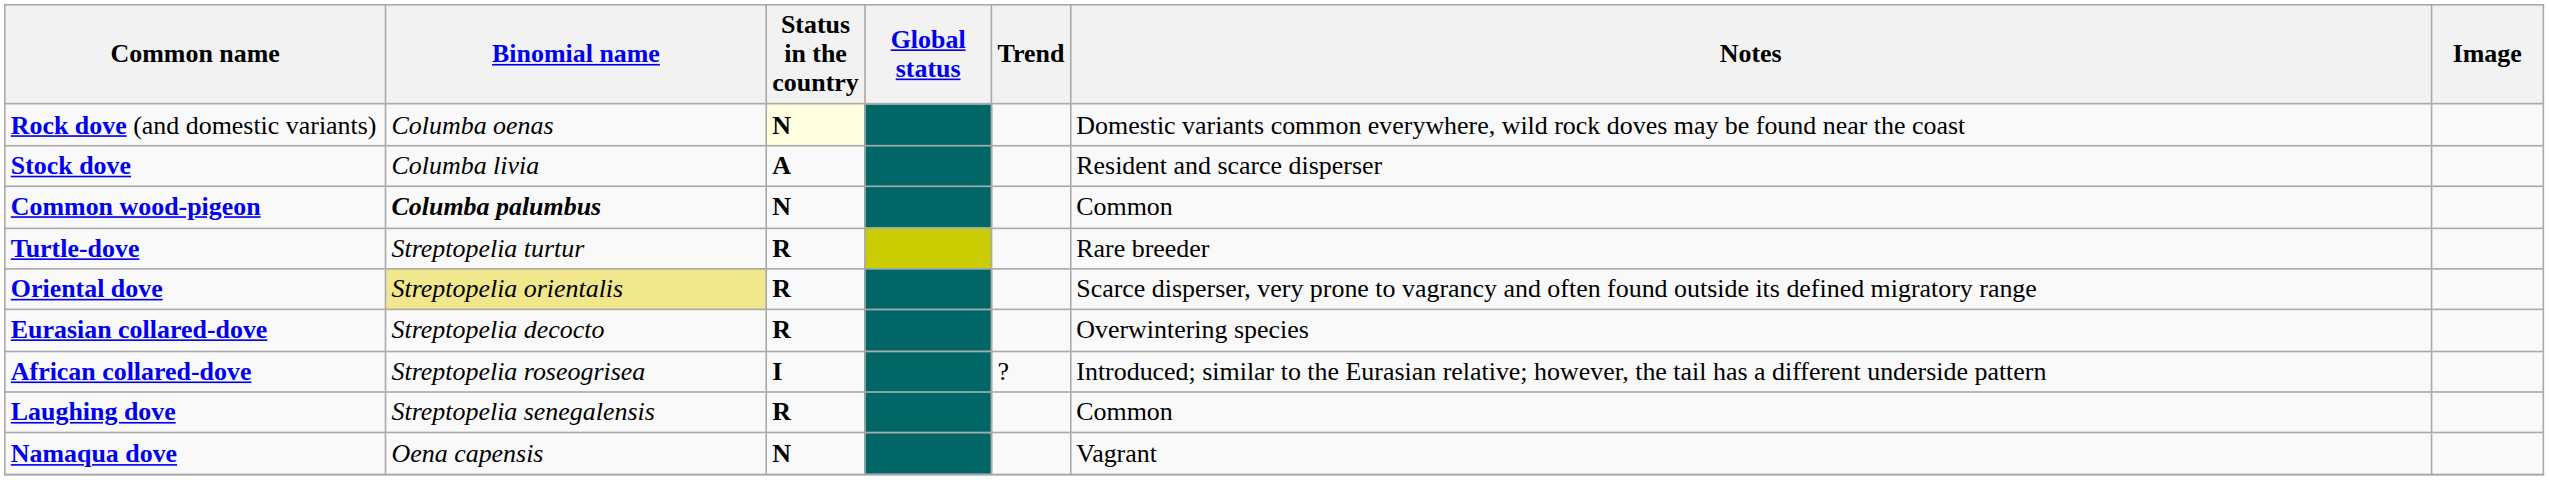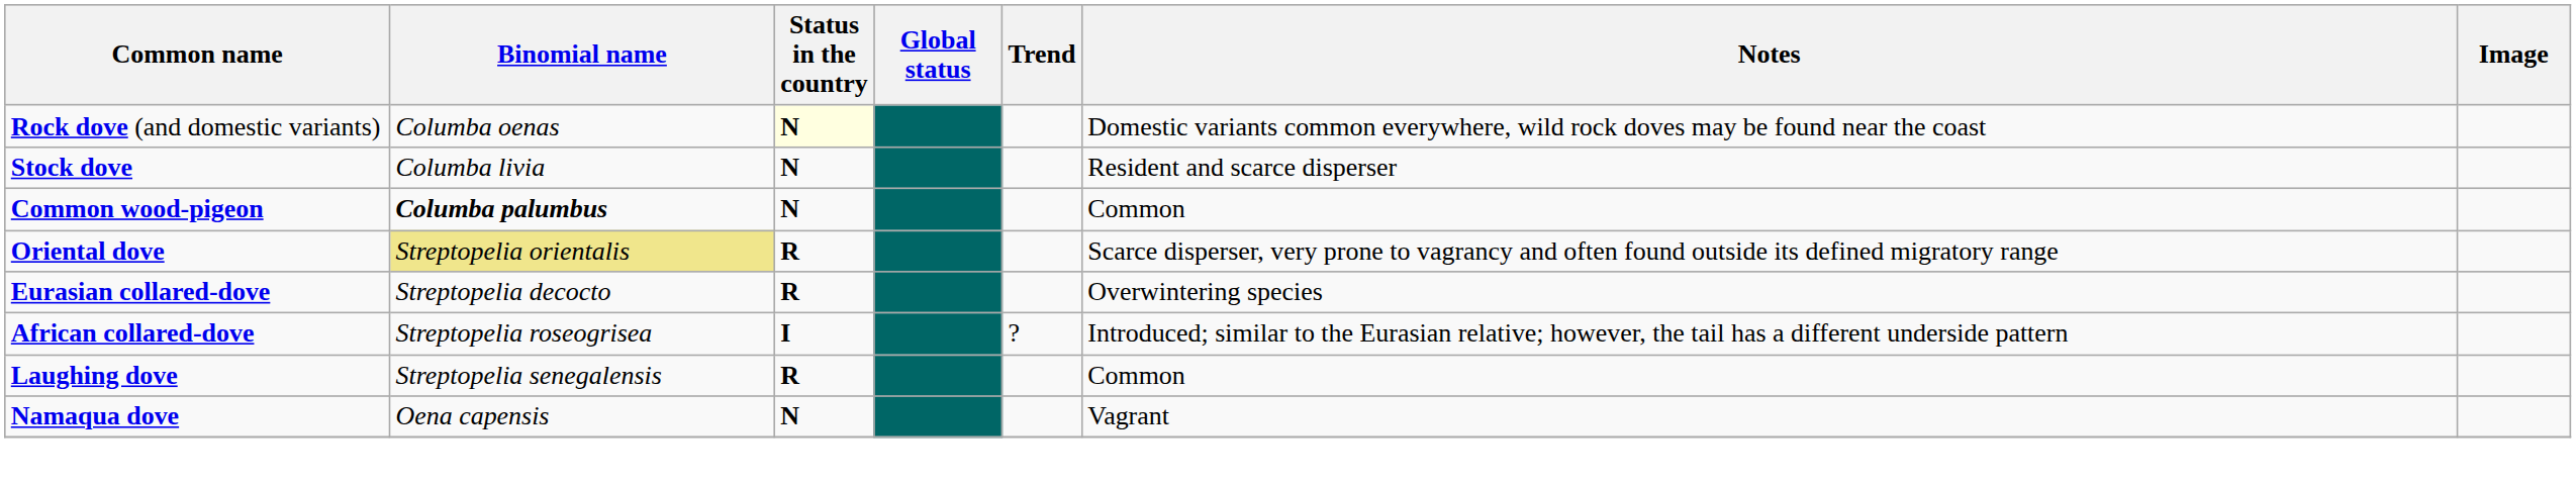 <table class="wikitable sortable">
 <tr>
 <th width="15%">Common name</th>
 <th width="15%"><a href='#'>Binomial name</a></th>
 <th data-sort-type="number" width="1%">Status in the country</th>
 <th width="5%"><a href='#'>Global status</a></th>
 <th width="1%">Trend</th>
 <th class="unsortable">Notes</th>
 <th class="unsortable">Image</th>
 </tr>
 <tr>
 <td><strong><a href='#'>Rock dove</a></strong> (and domestic variants)</td>
 <td><em>Columba oenas</em></td>
 <td style="background: lightyellow;"><strong>N</strong></td>
 <td align=center style="background: #006666"></td>
 <td align=center></td>
 <td>Domestic variants common everywhere, wild rock doves may be found near the coast</td>
 <td></td>
 </tr>
 <tr>
 <td><strong><a href='#'>Stock dove</a></strong></td>
 <td><em>Columba livia</em></td>
-<td><strong>A</strong></td>
+<td><strong>N</strong></td>
 <td align=center style="background: #006666"></td>
 <td align=center></td>
 <td>Resident and scarce disperser</td>
 <td></td>
 </tr>
 <tr>
 <td><strong><a href='#'>Common wood-pigeon</a></strong></td>
 <td><strong><em>Columba palumbus</em></strong></td>
 <td><strong>N</strong></td>
 <td align=center style="background: #006666"></td>
 <td align=center></td>
 <td>Common</td>
-<td></td>
-</tr>
-<tr>
-<td><strong><a href='#'>Turtle-dove</a></strong></td>
-<td><em>Streptopelia turtur</em></td>
-<td><strong>R</strong></td>
-<td align=center style="background: #cbcc02"></td>
-<td align=center></td>
-<td>Rare breeder</td>
 <td></td>
 </tr>
 <tr>
 <td><strong><a href='#'>Oriental dove</a></strong></td>
 <td style="background: khaki;"><em>Streptopelia orientalis</em></td>
 <td><strong>R</strong></td>
 <td align=center style="background: #006666"></td>
 <td align=center></td>
 <td>Scarce disperser, very prone to vagrancy and often found outside its defined migratory range</td>
 <td></td>
 </tr>
 <tr>
 <td><strong><a href='#'>Eurasian collared-dove</a></strong></td>
 <td><em>Streptopelia decocto</em></td>
 <td><strong>R</strong></td>
 <td align=center style="background: #006666"></td>
 <td align=center></td>
 <td>Overwintering species</td>
 <td></td>
 </tr>
 <tr>
 <td><strong><a href='#'>African collared-dove</a></strong></td>
 <td><em>Streptopelia roseogrisea</em></td>
 <td><strong>I</strong></td>
 <td align=center style="background: #006666"></td>
 <td>?</td>
 <td>Introduced; similar to the Eurasian relative; however, the tail has a different underside pattern</td>
 <td></td>
 </tr>
 <tr>
 <td><strong><a href='#'>Laughing dove</a></strong></td>
 <td><em>Streptopelia senegalensis</em></td>
 <td><strong>R</strong></td>
 <td align=center style="background: #006666"></td>
 <td align=center></td>
 <td>Common</td>
 <td></td>
 </tr>
 <tr>
 <td><strong><a href='#'>Namaqua dove</a></strong></td>
 <td><em>Oena capensis</em></td>
 <td><strong>N</strong></td>
 <td align=center style="background: #006666"></td>
 <td align=center></td>
 <td>Vagrant</td>
 <td></td>
 </tr>
 <tr>
 </tr>
 </table>
